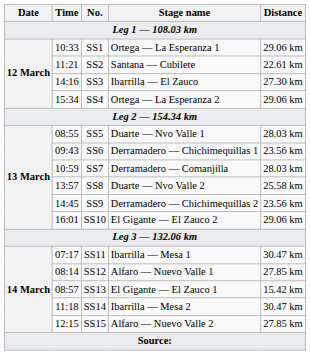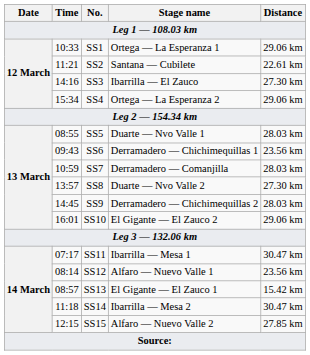 <table class="wikitable" style="font-size: 85%;">
 <tr>
 <th>Date</th>
 <th>Time</th>
 <th>No.</th>
 <th>Stage name</th>
 <th>Distance</th>
 </tr>
 <tr>
 <td style="background-color:#EAECF0; text-align:center" colspan="5"><strong><em>Leg 1 — 108.03 km</em></strong></td>
 </tr>
 <tr>
 <th rowspan="4">12 March</th>
 <td align="center">10:33</td>
 <td align="center">SS1</td>
 <td>Ortega — La Esperanza 1</td>
 <td align="center">29.06 km</td>
 </tr>
 <tr>
 <td align="center">11:21</td>
 <td align="center">SS2</td>
 <td>Santana — Cubilete</td>
 <td align="center">22.61 km</td>
 </tr>
 <tr>
 <td align="center">14:16</td>
 <td align="center">SS3</td>
 <td>Ibarrilla — El Zauco</td>
 <td align="center">27.30 km</td>
 </tr>
 <tr>
 <td align="center">15:34</td>
 <td align="center">SS4</td>
 <td>Ortega — La Esperanza 2</td>
 <td align="center">29.06 km</td>
 </tr>
 <tr>
 <td style="background-color:#EAECF0; text-align:center" colspan="5"><strong><em>Leg 2 — 154.34 km</em></strong></td>
 </tr>
 <tr>
 <th rowspan="6">13 March</th>
 <td align="center">08:55</td>
 <td align="center">SS5</td>
 <td>Duarte — Nvo Valle 1</td>
 <td align="center">28.03 km</td>
 </tr>
 <tr>
 <td align="center">09:43</td>
 <td align="center">SS6</td>
 <td>Derramadero — Chichimequillas 1</td>
 <td align="center">23.56 km</td>
 </tr>
 <tr>
 <td align="center">10:59</td>
 <td align="center">SS7</td>
 <td>Derramadero — Comanjilla</td>
 <td align="center">28.03 km</td>
 </tr>
 <tr>
 <td align="center">13:57</td>
 <td align="center">SS8</td>
 <td>Duarte — Nvo Valle 2</td>
-<td align="center">25.58 km</td>
+<td align="center">27.30 km</td>
 </tr>
 <tr>
 <td align="center">14:45</td>
 <td align="center">SS9</td>
 <td>Derramadero — Chichimequillas 2</td>
-<td align="center">23.56 km</td>
+<td align="center">28.03 km</td>
 </tr>
 <tr>
 <td align="center">16:01</td>
 <td align="center">SS10</td>
 <td>El Gigante — El Zauco 2</td>
 <td align="center">29.06 km</td>
 </tr>
 <tr>
 <td style="background-color:#EAECF0; text-align:center" colspan="5"><strong><em>Leg 3 — 132.06 km</em></strong></td>
 </tr>
 <tr>
 <th rowspan="5">14 March</th>
 <td align="center">07:17</td>
 <td align="center">SS11</td>
 <td>Ibarrilla — Mesa 1</td>
 <td align="center">30.47 km</td>
 </tr>
 <tr>
 <td align="center">08:14</td>
 <td align="center">SS12</td>
 <td>Alfaro — Nuevo Valle 1</td>
-<td align="center">27.85 km</td>
+<td align="center">23.56 km</td>
 </tr>
 <tr>
 <td align="center">08:57</td>
 <td align="center">SS13</td>
 <td>El Gigante — El Zauco 1</td>
 <td align="center">15.42 km</td>
 </tr>
 <tr>
 <td align="center">11:18</td>
 <td align="center">SS14</td>
 <td>Ibarrilla — Mesa 2</td>
 <td align="center">30.47 km</td>
 </tr>
 <tr>
 <td align="center">12:15</td>
 <td align="center">SS15</td>
 <td>Alfaro — Nuevo Valle 2</td>
 <td align="center">27.85 km</td>
 </tr>
 <tr>
 <td style="background-color:#EAECF0; text-align:center" colspan="5"><strong>Source:</strong></td>
 </tr>
 </table>
